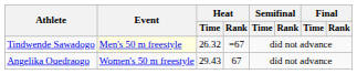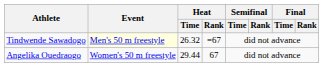 <table class=wikitable style="font-size:90%">
 <tr>
 <th rowspan="2">Athlete</th>
 <th rowspan="2">Event</th>
 <th colspan="2">Heat</th>
 <th colspan="2">Semifinal</th>
 <th colspan="2">Final</th>
 </tr>
 <tr style="font-size:95%">
 <th>Time</th>
 <th>Rank</th>
 <th>Time</th>
 <th>Rank</th>
 <th>Time</th>
 <th>Rank</th>
 </tr>
 <tr align=center>
 <td align=left><a href='#'>Tindwende Sawadogo</a></td>
 <td align=left style="background: lightyellow;"><a href='#'>Men's 50 m freestyle</a></td>
 <td>26.32</td>
 <td>=67</td>
 <td colspan=4>did not advance</td>
 </tr>
 <tr align=center>
 <td align=left><a href='#'>Angelika Ouedraogo</a></td>
 <td align=left><a href='#'>Women's 50 m freestyle</a></td>
-<td>29.43</td>
+<td>29.44</td>
 <td>67</td>
 <td colspan=4>did not advance</td>
 </tr>
 </table>
